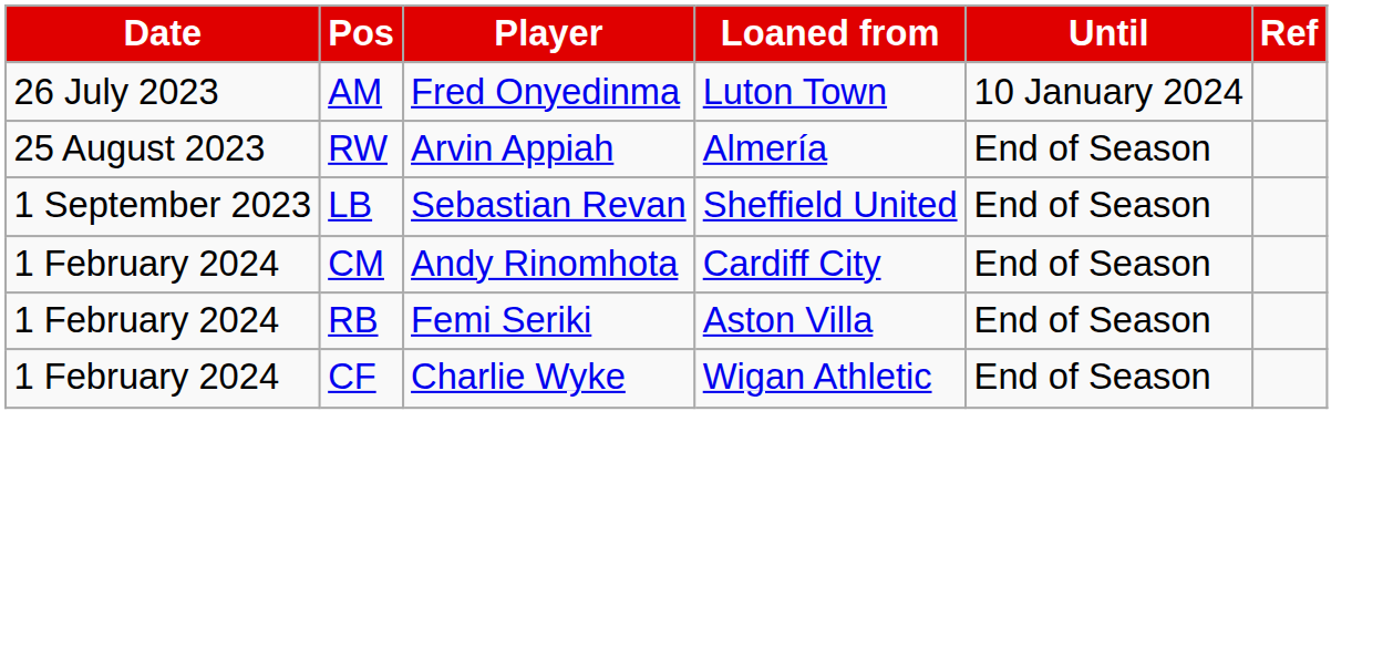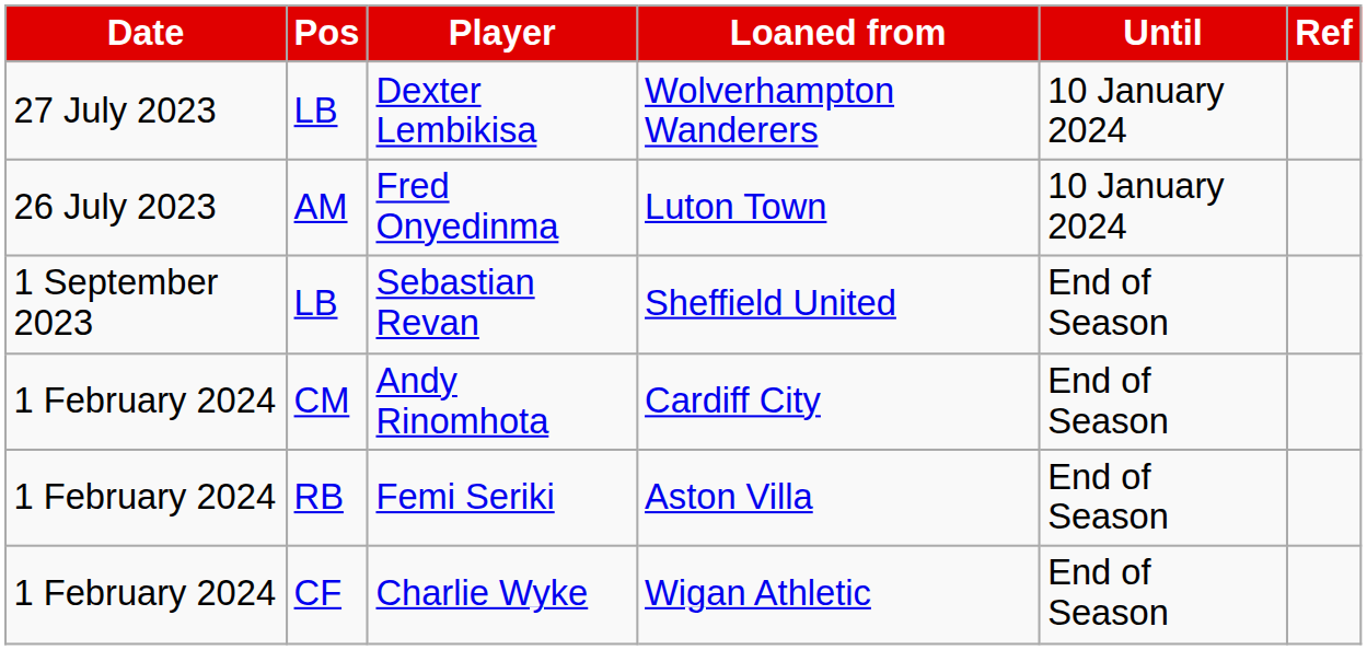 <table class="wikitable plainrowheaders sortable">
 <tr>
 <th style="background:#E00000;color:white">Date</th>
 <th style="background:#E00000;color:white">Pos</th>
 <th style="background:#E00000;color:white">Player</th>
 <th style="background:#E00000;color:white">Loaned from</th>
 <th style="background:#E00000;color:white">Until</th>
 <th style="background:#E00000;color:white">Ref</th>
 </tr>
 <tr>
+<td>27 July 2023</td>
+<td><a href='#'>LB</a></td>
+<td> <a href='#'>Dexter Lembikisa</a></td>
+<td> <a href='#'>Wolverhampton Wanderers</a></td>
+<td>10 January 2024</td>
+<td></td>
+</tr>
+<tr>
 <td>26 July 2023</td>
 <td><a href='#'>AM</a></td>
 <td> <a href='#'>Fred Onyedinma</a></td>
 <td> <a href='#'>Luton Town</a></td>
 <td>10 January 2024</td>
-<td></td>
-</tr>
-<tr>
-<td>25 August 2023</td>
-<td><a href='#'>RW</a></td>
-<td> <a href='#'>Arvin Appiah</a></td>
-<td> <a href='#'>Almería</a></td>
-<td>End of Season</td>
 <td></td>
 </tr>
 <tr>
 <td>1 September 2023</td>
 <td><a href='#'>LB</a></td>
 <td> <a href='#'>Sebastian Revan</a></td>
 <td> <a href='#'>Sheffield United</a></td>
 <td>End of Season</td>
 <td></td>
 </tr>
 <tr>
 <td>1 February 2024</td>
 <td><a href='#'>CM</a></td>
 <td> <a href='#'>Andy Rinomhota</a></td>
 <td> <a href='#'>Cardiff City</a></td>
 <td>End of Season</td>
 <td></td>
 </tr>
 <tr>
 <td>1 February 2024</td>
 <td><a href='#'>RB</a></td>
 <td> <a href='#'>Femi Seriki</a></td>
 <td> <a href='#'>Aston Villa</a></td>
 <td>End of Season</td>
 <td></td>
 </tr>
 <tr>
 <td>1 February 2024</td>
 <td><a href='#'>CF</a></td>
 <td> <a href='#'>Charlie Wyke</a></td>
 <td> <a href='#'>Wigan Athletic</a></td>
 <td>End of Season</td>
 <td></td>
 </tr>
 </table>
